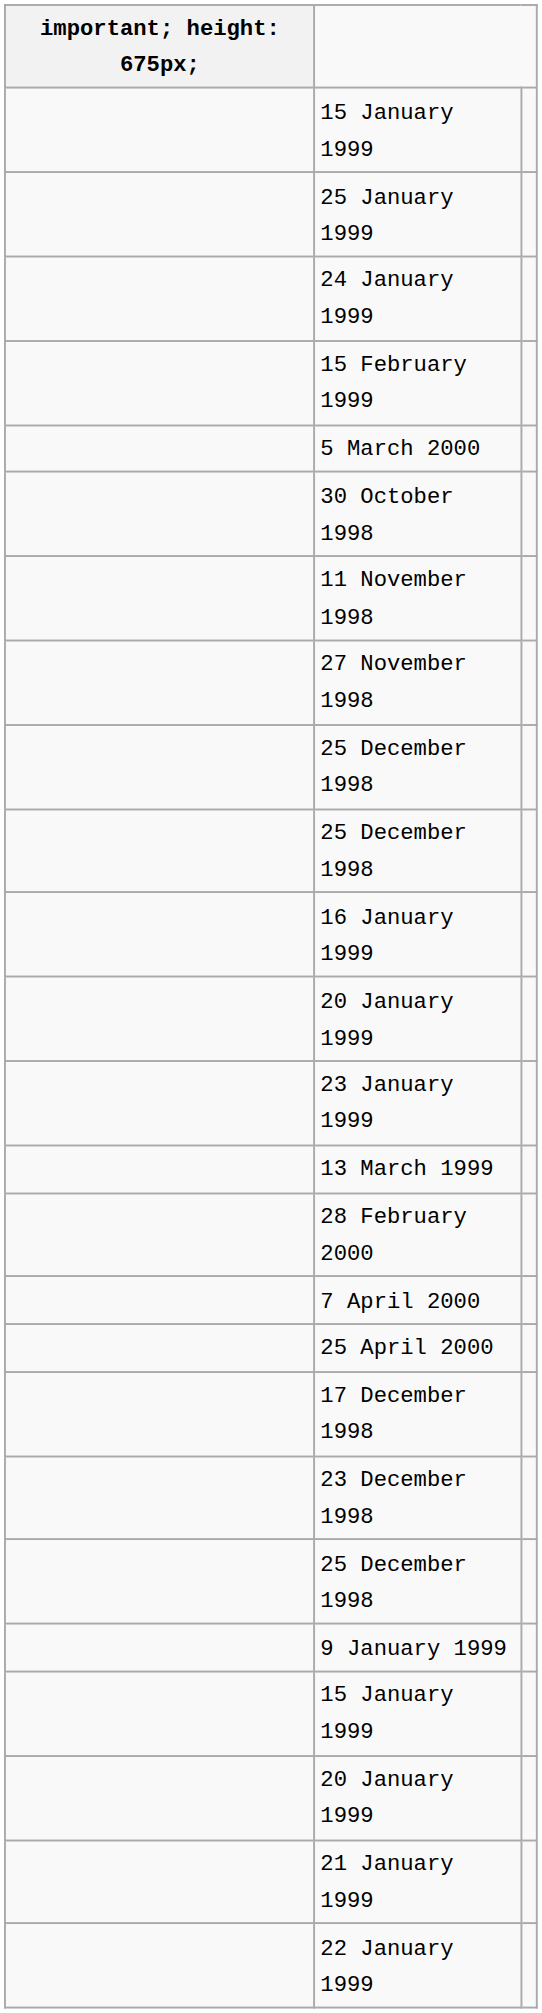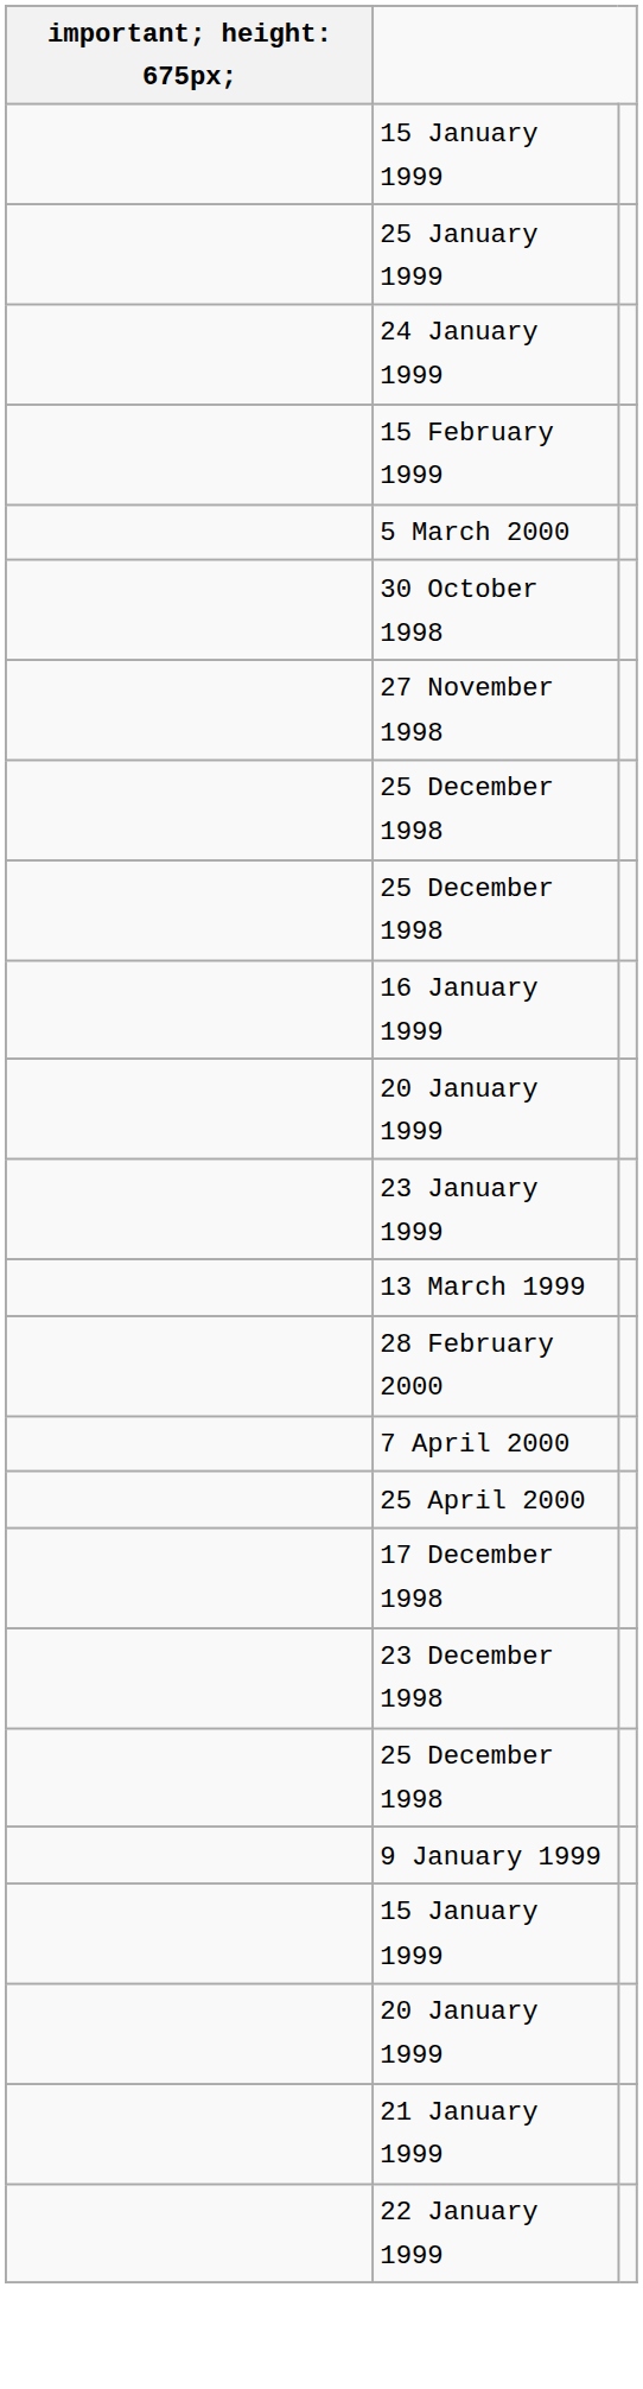 <table class="wikitable" style="font-size: 89%; float: left; width: 24em; margin-right: 1em; line-height: 1.65em">
 <tr>
 <th>important; height: 675px;</th>
 </tr>
 <tr>
 <td></td>
 <td>15 January 1999</td>
 <td><small></small></td>
 </tr>
 <tr>
 <td></td>
 <td>25 January 1999</td>
 <td><small></small></td>
 </tr>
 <tr>
 <td></td>
 <td>24 January 1999</td>
 <td><small></small></td>
 </tr>
 <tr>
 <td></td>
 <td>15 February 1999</td>
 <td><small></small></td>
 </tr>
 <tr>
 <td></td>
 <td>5 March 2000</td>
 <td><small></small></td>
 </tr>
 <tr>
 <td></td>
 <td>30 October 1998</td>
-<td><small></small></td>
-</tr>
-<tr>
-<td></td>
-<td>11 November 1998</td>
 <td><small></small></td>
 </tr>
 <tr>
 <td></td>
 <td>27 November 1998</td>
 <td><small></small></td>
 </tr>
 <tr>
 <td></td>
 <td>25 December 1998</td>
 <td><small></small> </td>
 </tr>
 <tr>
 <td></td>
 <td>25 December 1998</td>
 <td><small></small> </td>
 </tr>
 <tr>
 <td></td>
 <td>16 January 1999</td>
 <td><small></small></td>
 </tr>
 <tr>
 <td></td>
 <td>20 January 1999</td>
 <td><small></small></td>
 </tr>
 <tr>
 <td></td>
 <td>23 January 1999</td>
 <td><small></small></td>
 </tr>
 <tr>
 <td></td>
 <td>13 March 1999</td>
 <td><small></small></td>
 </tr>
 <tr>
 <td></td>
 <td>28 February 2000</td>
 <td><small></small> </td>
 </tr>
 <tr>
 <td></td>
 <td>7 April 2000</td>
 <td><small></small></td>
 </tr>
 <tr>
 <td></td>
 <td>25 April 2000</td>
 <td><small></small></td>
 </tr>
 <tr>
 <td></td>
 <td>17 December 1998</td>
 <td><small></small></td>
 </tr>
 <tr>
 <td></td>
 <td>23 December 1998</td>
 <td><small></small></td>
 </tr>
 <tr>
 <td></td>
 <td>25 December 1998</td>
 <td><small></small> </td>
 </tr>
 <tr>
 <td></td>
 <td>9 January 1999</td>
 <td><small></small></td>
 </tr>
 <tr>
 <td></td>
 <td>15 January 1999</td>
 <td><small></small></td>
 </tr>
 <tr>
 <td></td>
 <td>20 January 1999</td>
 <td><small></small></td>
 </tr>
 <tr>
 <td></td>
 <td>21 January 1999</td>
 <td><small></small></td>
 </tr>
 <tr>
 <td></td>
 <td>22 January 1999</td>
 <td><small></small></td>
 </tr>
 </table>
